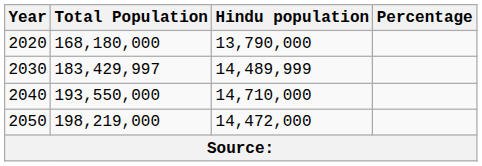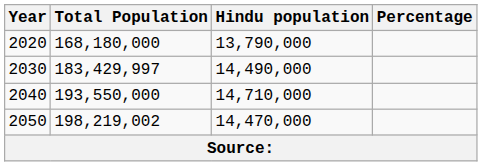 <table class="wikitable">
 <tr>
 <th>Year</th>
 <th>Total Population</th>
 <th>Hindu population</th>
 <th>Percentage</th>
 </tr>
 <tr>
 <td>2020</td>
 <td>168,180,000</td>
 <td>13,790,000</td>
 <td></td>
 </tr>
 <tr>
 <td>2030</td>
 <td>183,429,997</td>
-<td>14,489,999</td>
+<td>14,490,000</td>
 <td></td>
 </tr>
 <tr>
 <td>2040</td>
 <td>193,550,000</td>
 <td>14,710,000</td>
 <td></td>
 </tr>
 <tr>
 <td>2050</td>
-<td>198,219,000</td>
-<td>14,472,000</td>
+<td>198,219,002</td>
+<td>14,470,000</td>
 <td></td>
 </tr>
 <tr>
 <th colspan="100%">Source:</th>
 </tr>
 </table>
